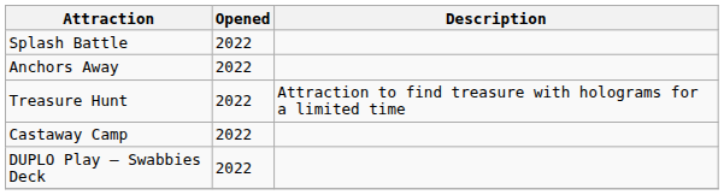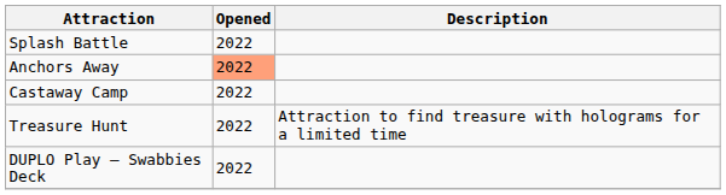 <table class="wikitable sortable">
 <tr>
 <th>Attraction</th>
 <th>Opened</th>
 <th>Description</th>
 </tr>
 <tr>
 <td>Splash Battle</td>
 <td>2022</td>
 <td></td>
 </tr>
 <tr>
 <td>Anchors Away</td>
+<td style="background: lightsalmon;">2022</td>
+<td></td>
+</tr>
+<tr>
+<td>Castaway Camp</td>
 <td>2022</td>
 <td></td>
 </tr>
 <tr>
 <td>Treasure Hunt</td>
 <td>2022</td>
 <td>Attraction to find treasure with holograms for a limited time </td>
 </tr>
 <tr>
-<td>Castaway Camp</td>
-<td>2022</td>
-<td></td>
-</tr>
-<tr>
 <td>DUPLO Play – Swabbies Deck</td>
 <td>2022</td>
 <td></td>
 </tr>
 <tr>
 </tr>
 </table>
